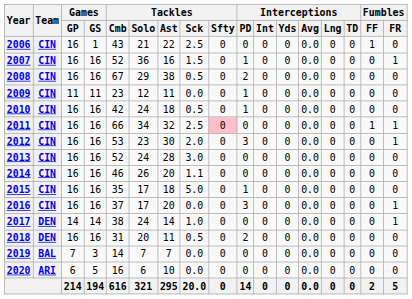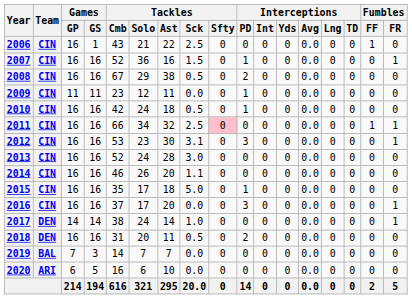 <table class="wikitable" style="text-align:center;">
 <tr>
 <th rowspan="2">Year</th>
 <th rowspan="2">Team</th>
 <th colspan="2">Games</th>
 <th colspan="5">Tackles</th>
 <th colspan="6">Interceptions</th>
 <th colspan="2">Fumbles</th>
 </tr>
 <tr>
 <th>GP</th>
 <th>GS</th>
 <th>Cmb</th>
 <th>Solo</th>
 <th>Ast</th>
 <th>Sck</th>
 <th>Sfty</th>
 <th>PD</th>
 <th>Int</th>
 <th>Yds</th>
 <th>Avg</th>
 <th>Lng</th>
 <th>TD</th>
 <th>FF</th>
 <th>FR</th>
 </tr>
 <tr>
 <th><a href='#'>2006</a></th>
 <th><a href='#'>CIN</a></th>
 <td>16</td>
 <td>1</td>
 <td>43</td>
 <td>21</td>
 <td>22</td>
 <td>2.5</td>
 <td>0</td>
 <td>0</td>
 <td>0</td>
 <td>0</td>
 <td>0.0</td>
 <td>0</td>
 <td>0</td>
 <td>1</td>
 <td>0</td>
 </tr>
 <tr>
 <th><a href='#'>2007</a></th>
 <th><a href='#'>CIN</a></th>
 <td>16</td>
 <td>16</td>
 <td>52</td>
 <td>36</td>
 <td>16</td>
 <td>1.5</td>
 <td>0</td>
 <td>1</td>
 <td>0</td>
 <td>0</td>
 <td>0.0</td>
 <td>0</td>
 <td>0</td>
 <td>0</td>
 <td>1</td>
 </tr>
 <tr>
 <th><a href='#'>2008</a></th>
 <th><a href='#'>CIN</a></th>
 <td>16</td>
 <td>16</td>
 <td>67</td>
 <td>29</td>
 <td>38</td>
 <td>0.5</td>
 <td>0</td>
 <td>2</td>
 <td>0</td>
 <td>0</td>
 <td>0.0</td>
 <td>0</td>
 <td>0</td>
 <td>0</td>
 <td>0</td>
 </tr>
 <tr>
 <th><a href='#'>2009</a></th>
 <th><a href='#'>CIN</a></th>
 <td>11</td>
 <td>11</td>
 <td>23</td>
 <td>12</td>
 <td>11</td>
 <td>0.0</td>
 <td>0</td>
 <td>1</td>
 <td>0</td>
 <td>0</td>
 <td>0.0</td>
 <td>0</td>
 <td>0</td>
 <td>0</td>
 <td>0</td>
 </tr>
 <tr>
 <th><a href='#'>2010</a></th>
 <th><a href='#'>CIN</a></th>
 <td>16</td>
 <td>16</td>
 <td>42</td>
 <td>24</td>
 <td>18</td>
 <td>0.5</td>
 <td>0</td>
 <td>1</td>
 <td>0</td>
 <td>0</td>
 <td>0.0</td>
 <td>0</td>
 <td>0</td>
 <td>0</td>
 <td>0</td>
 </tr>
 <tr>
 <th><a href='#'>2011</a></th>
 <th><a href='#'>CIN</a></th>
 <td>16</td>
 <td>16</td>
 <td>66</td>
 <td>34</td>
 <td>32</td>
 <td>2.5</td>
 <td style="background: pink;">0</td>
 <td>0</td>
 <td>0</td>
 <td>0</td>
 <td>0.0</td>
 <td>0</td>
 <td>0</td>
 <td>1</td>
 <td>1</td>
 </tr>
 <tr>
 <th><a href='#'>2012</a></th>
 <th><a href='#'>CIN</a></th>
 <td>16</td>
 <td>16</td>
 <td>53</td>
 <td>23</td>
 <td>30</td>
-<td>2.0</td>
+<td>3.1</td>
 <td>0</td>
 <td>3</td>
 <td>0</td>
 <td>0</td>
 <td>0.0</td>
 <td>0</td>
 <td>0</td>
 <td>0</td>
 <td>1</td>
 </tr>
 <tr>
 <th><a href='#'>2013</a></th>
 <th><a href='#'>CIN</a></th>
 <td>16</td>
 <td>16</td>
 <td>52</td>
 <td>24</td>
 <td>28</td>
 <td>3.0</td>
 <td>0</td>
 <td>0</td>
 <td>0</td>
 <td>0</td>
 <td>0.0</td>
 <td>0</td>
 <td>0</td>
 <td>0</td>
 <td>0</td>
 </tr>
 <tr>
 <th><a href='#'>2014</a></th>
 <th><a href='#'>CIN</a></th>
 <td>16</td>
 <td>16</td>
 <td>46</td>
 <td>26</td>
 <td>20</td>
 <td>1.1</td>
 <td>0</td>
 <td>0</td>
 <td>0</td>
 <td>0</td>
 <td>0.0</td>
 <td>0</td>
 <td>0</td>
 <td>0</td>
 <td>0</td>
 </tr>
 <tr>
 <th><a href='#'>2015</a></th>
 <th><a href='#'>CIN</a></th>
 <td>16</td>
 <td>16</td>
 <td>35</td>
 <td>17</td>
 <td>18</td>
 <td>5.0</td>
 <td>0</td>
 <td>1</td>
 <td>0</td>
 <td>0</td>
 <td>0.0</td>
 <td>0</td>
 <td>0</td>
 <td>0</td>
 <td>0</td>
 </tr>
 <tr>
 <th><a href='#'>2016</a></th>
 <th><a href='#'>CIN</a></th>
 <td>16</td>
 <td>16</td>
 <td>37</td>
 <td>17</td>
 <td>20</td>
 <td>0.0</td>
 <td>0</td>
 <td>3</td>
 <td>0</td>
 <td>0</td>
 <td>0.0</td>
 <td>0</td>
 <td>0</td>
 <td>0</td>
 <td>1</td>
 </tr>
 <tr>
 <th><a href='#'>2017</a></th>
 <th><a href='#'>DEN</a></th>
 <td>14</td>
 <td>14</td>
 <td>38</td>
 <td>24</td>
 <td>14</td>
 <td>1.0</td>
 <td>0</td>
 <td>0</td>
 <td>0</td>
 <td>0</td>
 <td>0.0</td>
 <td>0</td>
 <td>0</td>
 <td>0</td>
 <td>1</td>
 </tr>
 <tr>
 <th><a href='#'>2018</a></th>
 <th><a href='#'>DEN</a></th>
 <td>16</td>
 <td>16</td>
 <td>31</td>
 <td>20</td>
 <td>11</td>
 <td>0.5</td>
 <td>0</td>
 <td>2</td>
 <td>0</td>
 <td>0</td>
 <td>0.0</td>
 <td>0</td>
 <td>0</td>
 <td>0</td>
 <td>0</td>
 </tr>
 <tr>
 <th><a href='#'>2019</a></th>
 <th><a href='#'>BAL</a></th>
 <td>7</td>
 <td>3</td>
 <td>14</td>
 <td>7</td>
 <td>7</td>
 <td>0.0</td>
 <td>0</td>
 <td>0</td>
 <td>0</td>
 <td>0</td>
 <td>0.0</td>
 <td>0</td>
 <td>0</td>
 <td>0</td>
 <td>0</td>
 </tr>
 <tr>
 <th><a href='#'>2020</a></th>
 <th><a href='#'>ARI</a></th>
 <td>6</td>
 <td>5</td>
 <td>16</td>
 <td>6</td>
 <td>10</td>
 <td>0.0</td>
 <td>0</td>
 <td>0</td>
 <td>0</td>
 <td>0</td>
 <td>0.0</td>
 <td>0</td>
 <td>0</td>
 <td>0</td>
 <td>0</td>
 </tr>
 <tr>
 <th colspan="2"></th>
 <th>214</th>
 <th>194</th>
 <th>616</th>
 <th>321</th>
 <th>295</th>
 <th>20.0</th>
 <th>0</th>
 <th>14</th>
 <th>0</th>
 <th>0</th>
 <th>0.0</th>
 <th>0</th>
 <th>0</th>
 <th>2</th>
 <th>5</th>
 </tr>
 </table>
